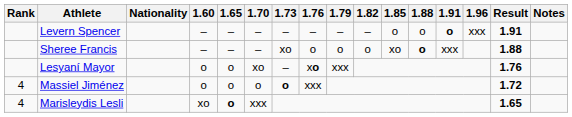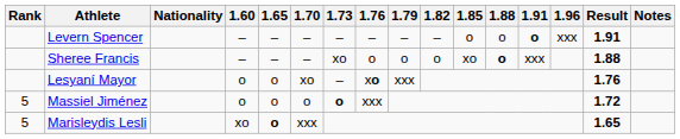 <table class="wikitable sortable" style="text-align:center">
 <tr>
 <th>Rank</th>
 <th>Athlete</th>
 <th>Nationality</th>
 <th>1.60</th>
 <th>1.65</th>
 <th>1.70</th>
 <th>1.73</th>
 <th>1.76</th>
 <th>1.79</th>
 <th>1.82</th>
 <th>1.85</th>
 <th>1.88</th>
 <th>1.91</th>
 <th>1.96</th>
 <th>Result</th>
 <th>Notes</th>
 </tr>
 <tr>
 <td></td>
 <td align="left"><a href='#'>Levern Spencer</a></td>
 <td align=left></td>
 <td>–</td>
 <td>–</td>
 <td>–</td>
 <td>–</td>
 <td>–</td>
 <td>–</td>
 <td>–</td>
 <td>o</td>
 <td>o</td>
 <td><strong>o</strong></td>
 <td>xxx</td>
 <td><strong>1.91</strong></td>
 <td></td>
 </tr>
 <tr>
 <td></td>
 <td align="left"><a href='#'>Sheree Francis</a></td>
 <td align=left></td>
 <td>–</td>
 <td>–</td>
 <td>–</td>
 <td>xo</td>
 <td>o</td>
 <td>o</td>
 <td>o</td>
 <td>xo</td>
 <td><strong>o</strong></td>
 <td>xxx</td>
 <td></td>
 <td><strong>1.88</strong></td>
 <td></td>
 </tr>
 <tr>
 <td></td>
 <td align="left"><a href='#'>Lesyaní Mayor</a></td>
 <td align=left></td>
 <td>o</td>
 <td>o</td>
 <td>xo</td>
 <td>–</td>
 <td>x<strong>o</strong></td>
 <td>xxx</td>
 <td colspan=5></td>
 <td><strong>1.76</strong></td>
 <td></td>
 </tr>
 <tr>
-<td>4</td>
+<td>5</td>
 <td align="left"><a href='#'>Massiel Jiménez</a></td>
 <td align=left></td>
 <td>o</td>
 <td>o</td>
 <td>o</td>
 <td><strong>o</strong></td>
 <td>xxx</td>
 <td colspan=6></td>
 <td><strong>1.72</strong></td>
 <td></td>
 </tr>
 <tr>
-<td>4</td>
+<td>5</td>
 <td align="left"><a href='#'>Marisleydis Lesli</a></td>
 <td align=left></td>
 <td>xo</td>
 <td><strong>o</strong></td>
 <td>xxx</td>
 <td colspan=8></td>
 <td><strong>1.65</strong></td>
 <td></td>
 </tr>
 </table>
